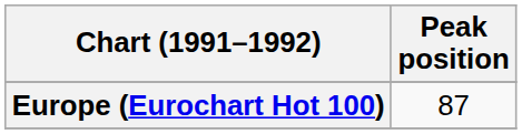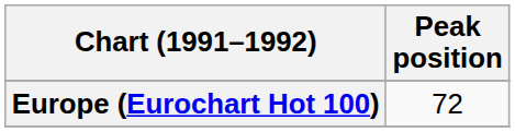 <table class="wikitable sortable plainrowheaders" style="text-align:center">
 <tr>
 <th>Chart (1991–1992)</th>
 <th>Peak<br>position</th>
 </tr>
 <tr>
 </tr>
 <tr>
 <th scope="row">Europe (<a href='#'>Eurochart Hot 100</a>)</th>
-<td>87</td>
+<td>72</td>
 </tr>
 <tr>
 </tr>
 </table>
